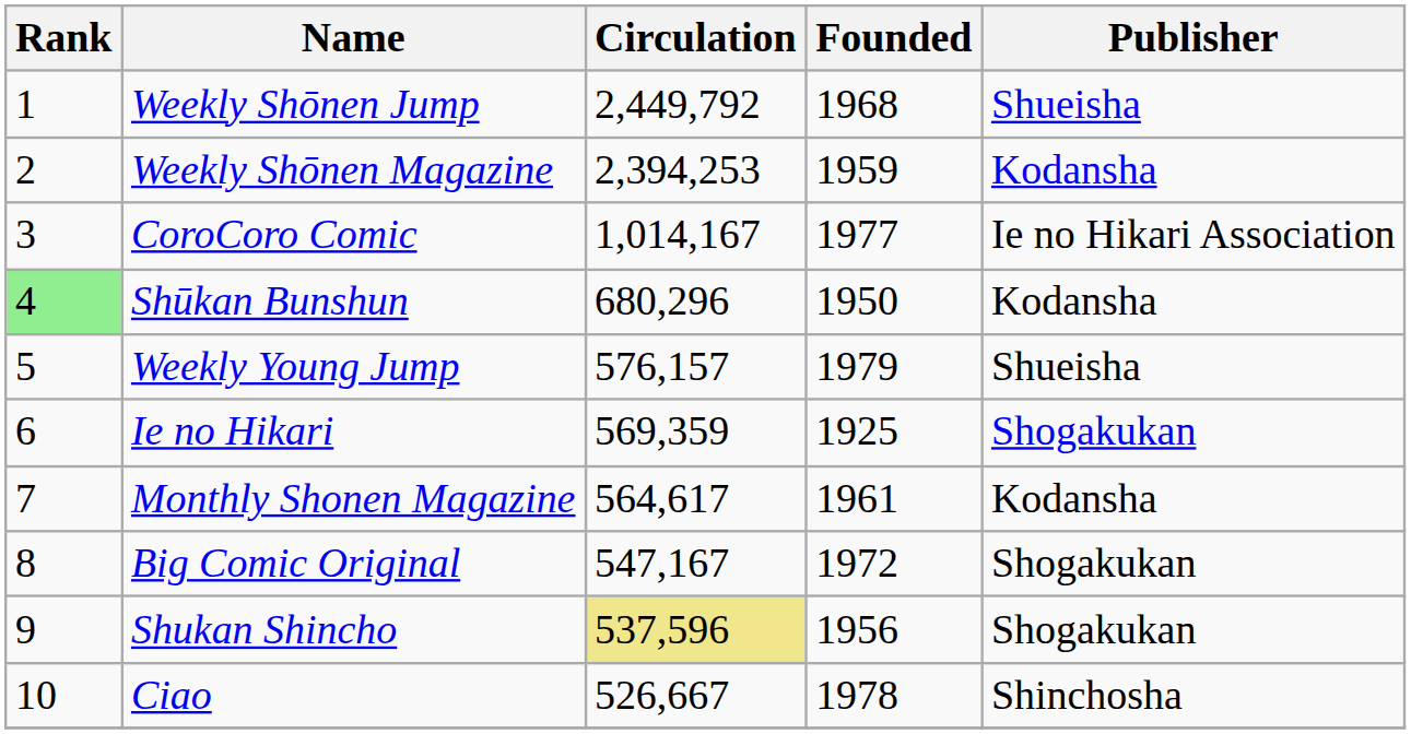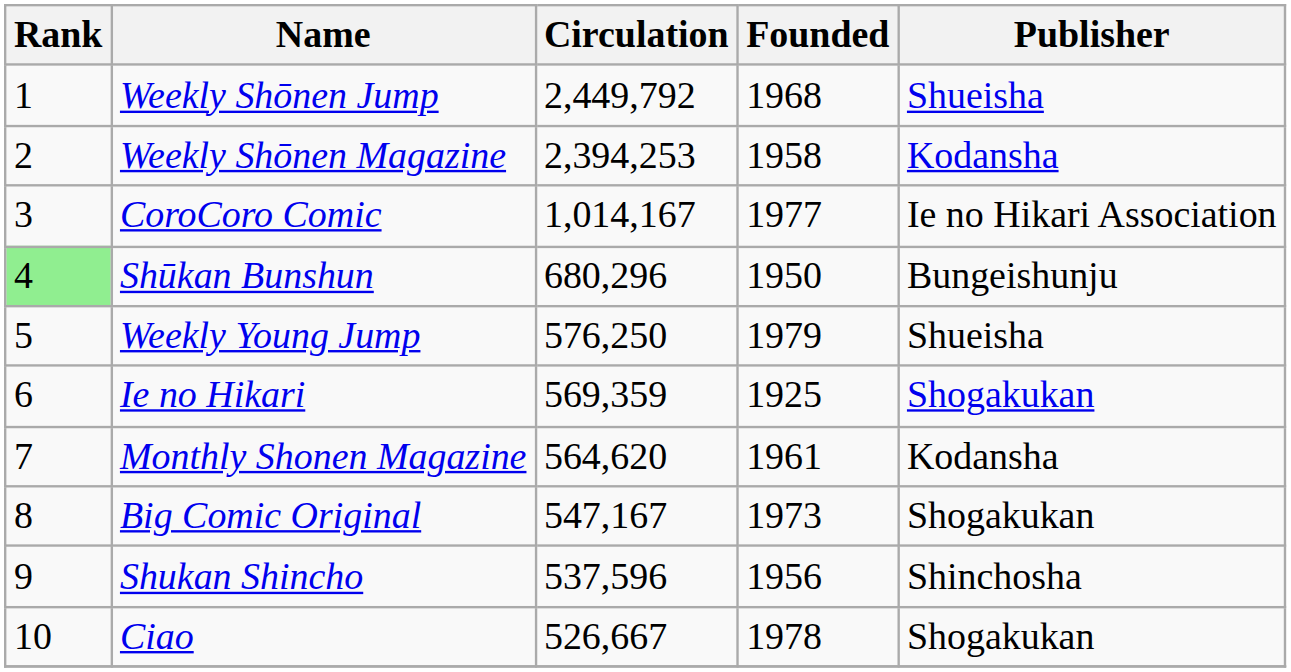 <table class="wikitable sortable">
 <tr>
 <th>Rank</th>
 <th>Name</th>
 <th>Circulation</th>
 <th>Founded</th>
 <th>Publisher</th>
 </tr>
 <tr>
 <td>1</td>
 <td><em><a href='#'>Weekly Shōnen Jump</a></em></td>
 <td>2,449,792</td>
 <td>1968</td>
 <td><a href='#'>Shueisha</a></td>
 </tr>
 <tr>
 <td>2</td>
 <td><em><a href='#'>Weekly Shōnen Magazine</a></em></td>
 <td>2,394,253</td>
-<td>1959</td>
+<td>1958</td>
 <td><a href='#'>Kodansha</a></td>
 </tr>
 <tr>
 <td>3</td>
 <td><em><a href='#'>CoroCoro Comic</a></em></td>
 <td>1,014,167</td>
 <td>1977</td>
 <td>Ie no Hikari Association</td>
 </tr>
 <tr>
 <td style="background: lightgreen;">4</td>
 <td><em><a href='#'>Shūkan Bunshun</a></em></td>
 <td>680,296</td>
 <td>1950</td>
-<td>Kodansha</td>
+<td>Bungeishunju</td>
 </tr>
 <tr>
 <td>5</td>
 <td><em><a href='#'>Weekly Young Jump</a></em></td>
-<td>576,157</td>
+<td>576,250</td>
 <td>1979</td>
 <td>Shueisha</td>
 </tr>
 <tr>
 <td>6</td>
 <td><em><a href='#'>Ie no Hikari</a></em></td>
 <td>569,359</td>
 <td>1925</td>
 <td><a href='#'>Shogakukan</a></td>
 </tr>
 <tr>
 <td>7</td>
 <td><em><a href='#'>Monthly Shonen Magazine</a></em></td>
-<td>564,617</td>
+<td>564,620</td>
 <td>1961</td>
 <td>Kodansha</td>
 </tr>
 <tr>
 <td>8</td>
 <td><em><a href='#'>Big Comic Original</a></em></td>
 <td>547,167</td>
-<td>1972</td>
+<td>1973</td>
 <td>Shogakukan</td>
 </tr>
 <tr>
 <td>9</td>
 <td><em><a href='#'>Shukan Shincho</a></em></td>
-<td style="background: khaki;">537,596</td>
+<td>537,596</td>
 <td>1956</td>
-<td>Shogakukan</td>
+<td>Shinchosha</td>
 </tr>
 <tr>
 <td>10</td>
 <td><em><a href='#'>Ciao</a></em></td>
 <td>526,667</td>
 <td>1978</td>
-<td>Shinchosha</td>
+<td>Shogakukan</td>
 </tr>
 <tr>
 </tr>
 </table>
